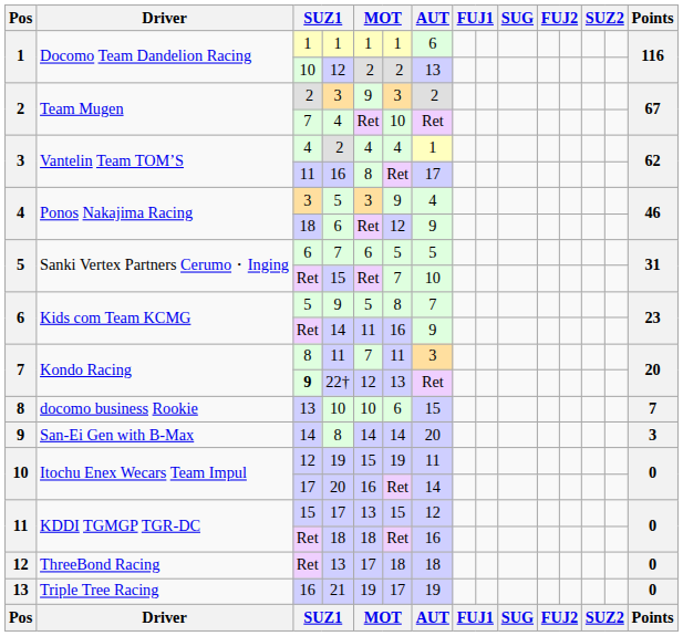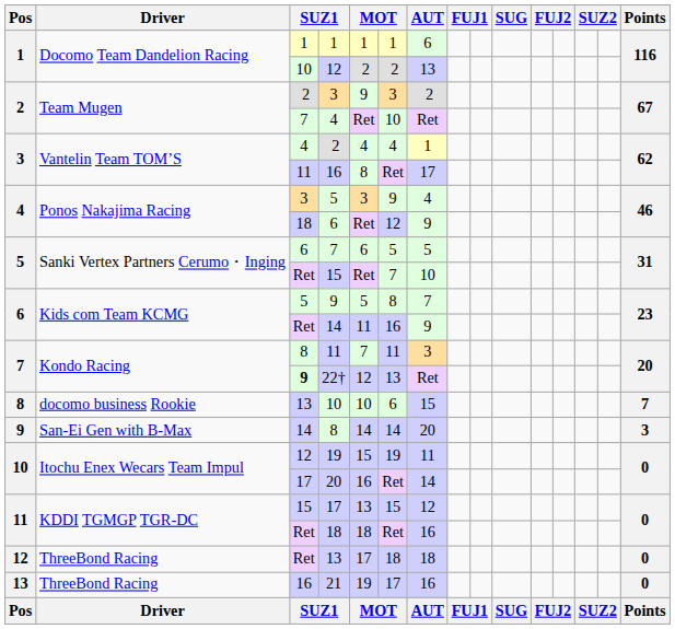 <table class="wikitable" style="font-size:85%; text-align:center">
 <tr>
 <th valign="middle">Pos</th>
 <th valign="middle">Driver</th>
 <th colspan="2"><a href='#'>SUZ1</a></th>
 <th colspan="2"><a href='#'>MOT</a></th>
 <th><a href='#'>AUT</a></th>
 <th colspan="2"><a href='#'>FUJ1</a></th>
 <th><a href='#'>SUG</a></th>
 <th colspan="2"><a href='#'>FUJ2</a></th>
 <th colspan="2"><a href='#'>SUZ2</a></th>
 <th valign="middle">Points</th>
 </tr>
 <tr>
 <th rowspan="2">1</th>
 <td rowspan="2" align="left"> <a href='#'>Docomo</a> <a href='#'>Team Dandelion Racing</a></td>
 <td style="background:#FFFFBF;">1</td>
 <td style="background:#FFFFBF;">1</td>
 <td style="background:#FFFFBF;">1</td>
 <td style="background:#FFFFBF;">1</td>
 <td style="background:#DFFFDF;">6</td>
 <td></td>
 <td></td>
 <td></td>
 <td></td>
 <td></td>
 <td></td>
 <td></td>
 <th rowspan="2">116</th>
 </tr>
 <tr>
 <td style="background:#DFFFDF;">10</td>
 <td style="background:#CFCFFF;">12</td>
 <td style="background:#DFDFDF;"> 2</td>
 <td style="background:#DFDFDF;"> 2</td>
 <td style="background:#CFCFFF;">13</td>
 <td></td>
 <td></td>
 <td></td>
 <td></td>
 <td></td>
 <td></td>
 <td></td>
 </tr>
 <tr>
 <th rowspan="2">2</th>
 <td rowspan="2" align="left"> <a href='#'>Team Mugen</a></td>
 <td style="background:#DFDFDF;"> 2</td>
 <td style="background:#FFDF9F;">3</td>
 <td style="background:#DFFFDF;">9</td>
 <td style="background:#FFDF9F;">3</td>
 <td style="background:#DFDFDF;"> 2</td>
 <td></td>
 <td></td>
 <td></td>
 <td></td>
 <td></td>
 <td></td>
 <td></td>
 <th rowspan="2">67</th>
 </tr>
 <tr>
 <td style="background:#DFFFDF;">7</td>
 <td style="background:#DFFFDF;">4</td>
 <td style="background:#EFCFFF;">Ret</td>
 <td style="background:#DFFFDF;">10</td>
 <td style="background:#EFCFFF;">Ret</td>
 <td></td>
 <td></td>
 <td></td>
 <td></td>
 <td></td>
 <td></td>
 <td></td>
 </tr>
 <tr>
 <th rowspan="2">3</th>
 <td align="left" rowspan="2"> <a href='#'>Vantelin</a> <a href='#'>Team TOM’S</a></td>
 <td style="background:#DFFFDF;">4</td>
 <td style="background:#DFDFDF;"> 2</td>
 <td style="background:#DFFFDF;">4</td>
 <td style="background:#DFFFDF;">4</td>
 <td style="background:#FFFFBF;">1</td>
 <td></td>
 <td></td>
 <td></td>
 <td></td>
 <td></td>
 <td></td>
 <td></td>
 <th rowspan="2">62</th>
 </tr>
 <tr>
 <td style="background:#CFCFFF;">11</td>
 <td style="background:#CFCFFF;">16</td>
 <td style="background:#DFFFDF;">8</td>
 <td style="background:#EFCFFF;">Ret</td>
 <td style="background:#CFCFFF;">17</td>
 <td></td>
 <td></td>
 <td></td>
 <td></td>
 <td></td>
 <td></td>
 <td></td>
 </tr>
 <tr>
 <th rowspan="2">4</th>
 <td rowspan="2" align="left"> <a href='#'>Ponos</a> <a href='#'>Nakajima Racing</a></td>
 <td style="background:#FFDF9F;">3</td>
 <td style="background:#DFFFDF;">5</td>
 <td style="background:#FFDF9F;">3</td>
 <td style="background:#DFFFDF;">9</td>
 <td style="background:#DFFFDF;">4</td>
 <td></td>
 <td></td>
 <td></td>
 <td></td>
 <td></td>
 <td></td>
 <td></td>
 <th rowspan="2">46</th>
 </tr>
 <tr>
 <td style="background:#CFCFFF;">18</td>
 <td style="background:#DFFFDF;">6</td>
 <td style="background:#EFCFFF;">Ret</td>
 <td style="background:#CFCFFF;">12</td>
 <td style="background:#DFFFDF;">9</td>
 <td></td>
 <td></td>
 <td></td>
 <td></td>
 <td></td>
 <td></td>
 <td></td>
 </tr>
 <tr>
 <th rowspan="2">5</th>
 <td rowspan="2" align="left"> Sanki Vertex Partners <a href='#'>Cerumo</a>・<a href='#'>Inging</a></td>
 <td style="background:#DFFFDF;">6</td>
 <td style="background:#DFFFDF;">7</td>
 <td style="background:#DFFFDF;">6</td>
 <td style="background:#DFFFDF;">5</td>
 <td style="background:#DFFFDF;">5</td>
 <td></td>
 <td></td>
 <td></td>
 <td></td>
 <td></td>
 <td></td>
 <td></td>
 <th rowspan="2">31</th>
 </tr>
 <tr>
 <td style="background:#EFCFFF;">Ret</td>
 <td style="background:#CFCFFF;">15</td>
 <td style="background:#EFCFFF;">Ret</td>
 <td style="background:#DFFFDF;">7</td>
 <td style="background:#DFFFDF;">10</td>
 <td></td>
 <td></td>
 <td></td>
 <td></td>
 <td></td>
 <td></td>
 <td></td>
 </tr>
 <tr>
 <th rowspan="2">6</th>
 <td rowspan="2" align="left"> <a href='#'>Kids com Team KCMG</a></td>
 <td style="background:#DFFFDF;">5</td>
 <td style="background:#DFFFDF;">9</td>
 <td style="background:#DFFFDF;">5</td>
 <td style="background:#DFFFDF;">8</td>
 <td style="background:#DFFFDF;">7</td>
 <td></td>
 <td></td>
 <td></td>
 <td></td>
 <td></td>
 <td></td>
 <td></td>
 <th rowspan="2">23</th>
 </tr>
 <tr>
 <td style="background:#EFCFFF;">Ret</td>
 <td style="background:#CFCFFF;">14</td>
 <td style="background:#CFCFFF;">11</td>
 <td style="background:#CFCFFF;">16</td>
 <td style="background:#DFFFDF;">9</td>
 <td></td>
 <td></td>
 <td></td>
 <td></td>
 <td></td>
 <td></td>
 <td></td>
 </tr>
 <tr>
 <th rowspan="2">7</th>
 <td rowspan="2" align="left"> <a href='#'>Kondo Racing</a></td>
 <td style="background:#DFFFDF;">8</td>
 <td style="background:#CFCFFF;">11</td>
 <td style="background:#DFFFDF;">7</td>
 <td style="background:#CFCFFF;">11</td>
 <td style="background:#FFDF9F;">3</td>
 <td></td>
 <td></td>
 <td></td>
 <td></td>
 <td></td>
 <td></td>
 <td></td>
 <th rowspan="2">20</th>
 </tr>
 <tr>
 <td style="background:#DFFFDF;"><strong>9</strong></td>
 <td style="background:#CFCFFF;">22†</td>
 <td style="background:#CFCFFF;">12</td>
 <td style="background:#CFCFFF;">13</td>
 <td style="background:#EFCFFF;">Ret</td>
 <td></td>
 <td></td>
 <td></td>
 <td></td>
 <td></td>
 <td></td>
 <td></td>
 </tr>
 <tr>
 <th>8</th>
 <td align="left"> <a href='#'>docomo business</a> <a href='#'>Rookie</a></td>
 <td style="background:#CFCFFF;">13</td>
 <td style="background:#DFFFDF;">10</td>
 <td style="background:#DFFFDF;">10</td>
 <td style="background:#DFFFDF;">6</td>
 <td style="background:#CFCFFF;">15</td>
 <td></td>
 <td></td>
 <td></td>
 <td></td>
 <td></td>
 <td></td>
 <td></td>
 <th>7</th>
 </tr>
 <tr>
 <th>9</th>
 <td align="left"> <a href='#'>San-Ei Gen with B-Max</a></td>
 <td style="background:#CFCFFF;">14</td>
 <td style="background:#DFFFDF;">8</td>
 <td style="background:#CFCFFF;">14</td>
 <td style="background:#CFCFFF;">14</td>
 <td style="background:#CFCFFF;">20</td>
 <td></td>
 <td></td>
 <td></td>
 <td></td>
 <td></td>
 <td></td>
 <td></td>
 <th>3</th>
 </tr>
 <tr>
 <th rowspan="2">10</th>
 <td rowspan="2" align="left"> <a href='#'>Itochu Enex Wecars</a> <a href='#'>Team Impul</a></td>
 <td style="background:#CFCFFF;">12</td>
 <td style="background:#CFCFFF;">19</td>
 <td style="background:#CFCFFF;">15</td>
 <td style="background:#CFCFFF;">19</td>
 <td style="background:#CFCFFF;">11</td>
 <td></td>
 <td></td>
 <td></td>
 <td></td>
 <td></td>
 <td></td>
 <td></td>
 <th rowspan="2">0</th>
 </tr>
 <tr>
 <td style="background:#CFCFFF;">17</td>
 <td style="background:#CFCFFF;">20</td>
 <td style="background:#CFCFFF;">16</td>
 <td style="background:#EFCFFF;">Ret</td>
 <td style="background:#CFCFFF;">14</td>
 <td></td>
 <td></td>
 <td></td>
 <td></td>
 <td></td>
 <td></td>
 <td></td>
 </tr>
 <tr>
 <th rowspan="2">11</th>
 <td rowspan="2" align="left"> <a href='#'>KDDI</a> <a href='#'>TGMGP</a> <a href='#'>TGR-DC</a></td>
 <td style="background:#CFCFFF;">15</td>
 <td style="background:#CFCFFF;">17</td>
 <td style="background:#CFCFFF;">13</td>
 <td style="background:#CFCFFF;">15</td>
 <td style="background:#CFCFFF;">12</td>
 <td></td>
 <td></td>
 <td></td>
 <td></td>
 <td></td>
 <td></td>
 <td></td>
 <th rowspan="2">0</th>
 </tr>
 <tr>
 <td style="background:#EFCFFF;">Ret</td>
 <td style="background:#CFCFFF;">18</td>
 <td style="background:#CFCFFF;">18</td>
 <td style="background:#EFCFFF;">Ret</td>
 <td style="background:#CFCFFF;">16</td>
 <td></td>
 <td></td>
 <td></td>
 <td></td>
 <td></td>
 <td></td>
 <td></td>
 </tr>
 <tr>
 <th>12</th>
 <td align="left"> <a href='#'>ThreeBond Racing</a></td>
 <td style="background:#EFCFFF;">Ret</td>
 <td style="background:#CFCFFF;">13</td>
 <td style="background:#CFCFFF;">17</td>
 <td style="background:#CFCFFF;">18</td>
 <td style="background:#CFCFFF;">18</td>
 <td></td>
 <td></td>
 <td></td>
 <td></td>
 <td></td>
 <td></td>
 <td></td>
 <th>0</th>
 </tr>
 <tr>
 <th>13</th>
-<td align="left"> <a href='#'>Triple Tree Racing</a></td>
+<td align="left"> <a href='#'>ThreeBond Racing</a></td>
 <td style="background:#CFCFFF;">16</td>
 <td style="background:#CFCFFF;">21</td>
 <td style="background:#CFCFFF;">19</td>
 <td style="background:#CFCFFF;">17</td>
-<td style="background:#CFCFFF;">19</td>
+<td style="background:#CFCFFF;">16</td>
 <td></td>
 <td></td>
 <td></td>
 <td></td>
 <td></td>
 <td></td>
 <td></td>
 <th>0</th>
 </tr>
 <tr>
 <th valign="middle">Pos</th>
 <th valign="middle">Driver</th>
 <th colspan="2"><a href='#'>SUZ1</a></th>
 <th colspan="2"><a href='#'>MOT</a></th>
 <th><a href='#'>AUT</a></th>
 <th colspan="2"><a href='#'>FUJ1</a></th>
 <th><a href='#'>SUG</a></th>
 <th colspan="2"><a href='#'>FUJ2</a></th>
 <th colspan="2"><a href='#'>SUZ2</a></th>
 <th valign="middle">Points</th>
 </tr>
 </table>
